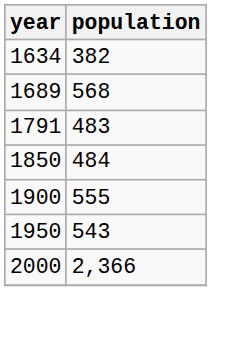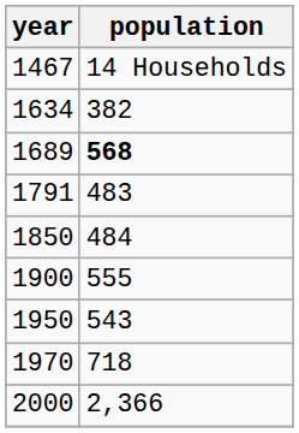 <table class="wikitable">
 <tr>
 <th>year</th>
 <th>population</th>
+</tr>
+<tr>
+<td>1467</td>
+<td>14 Households</td>
 </tr>
 <tr>
 <td>1634</td>
 <td>382</td>
 </tr>
 <tr>
 <td>1689</td>
-<td>568</td>
+<td><strong>568</strong></td>
 </tr>
 <tr>
 <td>1791</td>
 <td>483</td>
 </tr>
 <tr>
 <td>1850</td>
 <td>484</td>
 </tr>
 <tr>
 <td>1900</td>
 <td>555</td>
 </tr>
 <tr>
 <td>1950</td>
 <td>543</td>
 </tr>
 <tr>
+<td>1970</td>
+<td>718</td>
+</tr>
+<tr>
 <td>2000</td>
 <td>2,366</td>
 </tr>
 <tr>
 </tr>
 </table>
